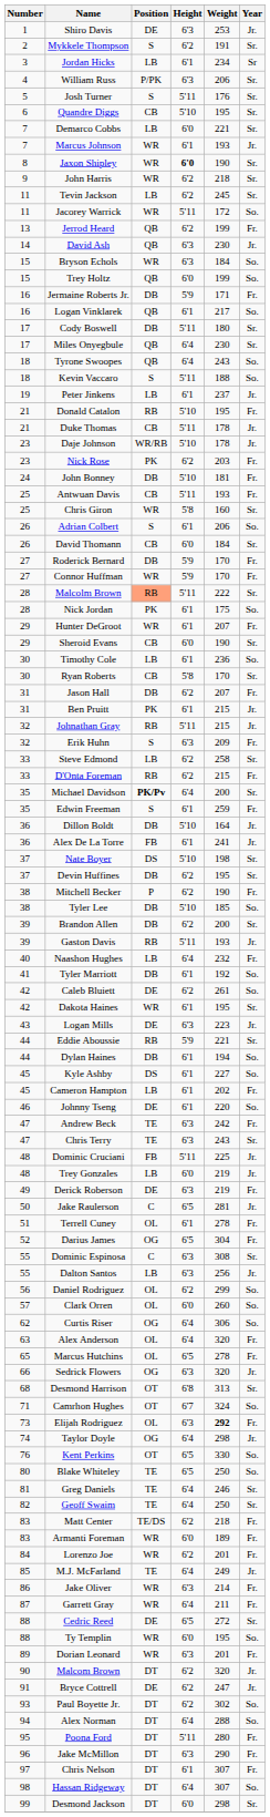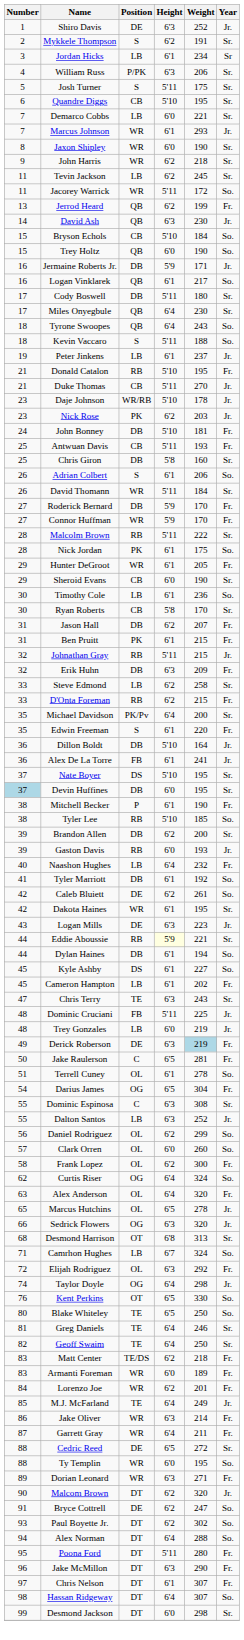 <table class="wikitable" border="1" style="font-size:90%;">
 <tr>
 <th>Number</th>
 <th>Name</th>
 <th>Position</th>
 <th>Height</th>
 <th>Weight</th>
 <th>Year</th>
 </tr>
 <tr align="center">
 <td>1</td>
 <td>Shiro Davis</td>
 <td>DE</td>
 <td>6'3</td>
-<td>253</td>
+<td>252</td>
 <td>Jr.</td>
 </tr>
 <tr align="center">
 <td>2</td>
 <td><a href='#'>Mykkele Thompson</a></td>
 <td>S</td>
 <td>6'2</td>
 <td>191</td>
 <td>Sr.</td>
 </tr>
 <tr align="center">
 <td>3</td>
 <td><a href='#'>Jordan Hicks</a></td>
 <td>LB</td>
 <td>6'1</td>
 <td>234</td>
 <td>Sr</td>
 </tr>
 <tr align="center">
 <td>4</td>
 <td>William Russ</td>
 <td>P/PK</td>
 <td>6'3</td>
 <td>206</td>
 <td>Sr.</td>
 </tr>
 <tr align="center">
 <td>5</td>
 <td>Josh Turner</td>
 <td>S</td>
 <td>5'11</td>
-<td>176</td>
+<td>175</td>
 <td>Sr.</td>
 </tr>
 <tr align="center">
 <td>6</td>
 <td><a href='#'>Quandre Diggs</a></td>
 <td>CB</td>
 <td>5'10</td>
 <td>195</td>
 <td>Sr.</td>
 </tr>
 <tr align="center">
 <td>7</td>
 <td>Demarco Cobbs</td>
 <td>LB</td>
 <td>6'0</td>
 <td>221</td>
 <td>Sr.</td>
 </tr>
 <tr align="center">
 <td>7</td>
 <td><a href='#'>Marcus Johnson</a></td>
 <td>WR</td>
 <td>6'1</td>
-<td>193</td>
+<td>293</td>
 <td>Jr.</td>
 </tr>
 <tr align="center">
 <td>8</td>
 <td><a href='#'>Jaxon Shipley</a></td>
 <td>WR</td>
-<td><strong>6'0</strong></td>
+<td>6'0</td>
 <td>190</td>
 <td>Sr.</td>
 </tr>
 <tr align="center">
 <td>9</td>
 <td>John Harris</td>
 <td>WR</td>
 <td>6'2</td>
 <td>218</td>
 <td>Sr.</td>
 </tr>
 <tr align="center">
 <td>11</td>
 <td>Tevin Jackson</td>
 <td>LB</td>
 <td>6'2</td>
 <td>245</td>
 <td>Sr.</td>
 </tr>
 <tr align="center">
 <td>11</td>
 <td>Jacorey Warrick</td>
 <td>WR</td>
 <td>5'11</td>
 <td>172</td>
 <td>So.</td>
 </tr>
 <tr align="center">
 <td>13</td>
 <td><a href='#'>Jerrod Heard</a></td>
 <td>QB</td>
 <td>6'2</td>
 <td>199</td>
 <td>Fr.</td>
 </tr>
 <tr align="center">
 <td>14</td>
 <td><a href='#'>David Ash</a></td>
 <td>QB</td>
 <td>6'3</td>
 <td>230</td>
 <td>Jr.</td>
 </tr>
 <tr align="center">
 <td>15</td>
 <td>Bryson Echols</td>
-<td>WR</td>
-<td>6'3</td>
+<td>CB</td>
+<td>5'10</td>
 <td>184</td>
 <td>So.</td>
 </tr>
 <tr align="center">
 <td>15</td>
 <td>Trey Holtz</td>
 <td>QB</td>
 <td>6'0</td>
-<td>199</td>
+<td>190</td>
 <td>So.</td>
 </tr>
 <tr align="center">
 <td>16</td>
 <td>Jermaine Roberts Jr.</td>
 <td>DB</td>
 <td>5'9</td>
 <td>171</td>
-<td>Fr.</td>
+<td>Jr.</td>
 </tr>
 <tr align="center">
 <td>16</td>
 <td>Logan Vinklarek</td>
 <td>QB</td>
 <td>6'1</td>
 <td>217</td>
 <td>So.</td>
 </tr>
 <tr align="center">
 <td>17</td>
 <td>Cody Boswell</td>
 <td>DB</td>
 <td>5'11</td>
 <td>180</td>
 <td>Sr.</td>
 </tr>
 <tr align="center">
 <td>17</td>
 <td>Miles Onyegbule</td>
 <td>QB</td>
 <td>6'4</td>
 <td>230</td>
 <td>Sr.</td>
 </tr>
 <tr align="center">
 <td>18</td>
 <td>Tyrone Swoopes</td>
 <td>QB</td>
 <td>6'4</td>
 <td>243</td>
 <td>So.</td>
 </tr>
 <tr align="center">
 <td>18</td>
 <td>Kevin Vaccaro</td>
 <td>S</td>
 <td>5'11</td>
 <td>188</td>
 <td>So.</td>
 </tr>
 <tr align="center">
 <td>19</td>
 <td>Peter Jinkens</td>
 <td>LB</td>
 <td>6'1</td>
 <td>237</td>
 <td>Jr.</td>
 </tr>
 <tr align="center">
 <td>21</td>
 <td>Donald Catalon</td>
 <td>RB</td>
 <td>5'10</td>
 <td>195</td>
 <td>Fr.</td>
 </tr>
 <tr align="center">
 <td>21</td>
 <td>Duke Thomas</td>
 <td>CB</td>
 <td>5'11</td>
-<td>178</td>
+<td>270</td>
 <td>Jr.</td>
 </tr>
 <tr align="center">
 <td>23</td>
 <td>Daje Johnson</td>
 <td>WR/RB</td>
 <td>5'10</td>
 <td>178</td>
 <td>Jr.</td>
 </tr>
 <tr align="center">
 <td>23</td>
 <td><a href='#'>Nick Rose</a></td>
 <td>PK</td>
 <td>6'2</td>
 <td>203</td>
-<td>Fr.</td>
+<td>Jr.</td>
 </tr>
 <tr align="center">
 <td>24</td>
 <td>John Bonney</td>
 <td>DB</td>
 <td>5'10</td>
 <td>181</td>
 <td>Fr.</td>
 </tr>
 <tr align="center">
 <td>25</td>
 <td>Antwuan Davis</td>
 <td>CB</td>
 <td>5'11</td>
 <td>193</td>
 <td>Fr.</td>
 </tr>
 <tr align="center">
 <td>25</td>
 <td>Chris Giron</td>
-<td>WR</td>
+<td>DB</td>
 <td>5'8</td>
 <td>160</td>
 <td>Sr.</td>
 </tr>
 <tr align="center">
 <td>26</td>
 <td><a href='#'>Adrian Colbert</a></td>
 <td>S</td>
 <td>6'1</td>
 <td>206</td>
 <td>So.</td>
 </tr>
 <tr align="center">
 <td>26</td>
 <td>David Thomann</td>
-<td>CB</td>
-<td>6'0</td>
+<td>WR</td>
+<td>5'11</td>
 <td>184</td>
 <td>Sr.</td>
 </tr>
 <tr align="center">
 <td>27</td>
 <td>Roderick Bernard</td>
 <td>DB</td>
 <td>5'9</td>
 <td>170</td>
 <td>Fr.</td>
 </tr>
 <tr align="center">
 <td>27</td>
 <td>Connor Huffman</td>
 <td>WR</td>
 <td>5'9</td>
 <td>170</td>
 <td>Fr.</td>
 </tr>
 <tr align="center">
 <td>28</td>
 <td><a href='#'>Malcolm Brown</a></td>
-<td style="background: lightsalmon;">RB</td>
+<td>RB</td>
 <td>5'11</td>
 <td>222</td>
 <td>Sr.</td>
 </tr>
 <tr align="center">
 <td>28</td>
 <td>Nick Jordan</td>
 <td>PK</td>
 <td>6'1</td>
 <td>175</td>
 <td>So.</td>
 </tr>
 <tr align="center">
 <td>29</td>
 <td>Hunter DeGroot</td>
 <td>WR</td>
 <td>6'1</td>
-<td>207</td>
+<td>205</td>
 <td>Fr.</td>
 </tr>
 <tr align="center">
 <td>29</td>
 <td>Sheroid Evans</td>
 <td>CB</td>
 <td>6'0</td>
 <td>190</td>
 <td>Sr.</td>
 </tr>
 <tr align="center">
 <td>30</td>
 <td>Timothy Cole</td>
 <td>LB</td>
 <td>6'1</td>
 <td>236</td>
 <td>So.</td>
 </tr>
 <tr align="center">
 <td>30</td>
 <td>Ryan Roberts</td>
 <td>CB</td>
 <td>5'8</td>
 <td>170</td>
 <td>Sr.</td>
 </tr>
 <tr align="center">
 <td>31</td>
 <td>Jason Hall</td>
 <td>DB</td>
 <td>6'2</td>
 <td>207</td>
 <td>Fr.</td>
 </tr>
 <tr align="center">
 <td>31</td>
 <td>Ben Pruitt</td>
 <td>PK</td>
 <td>6'1</td>
 <td>215</td>
-<td>Jr.</td>
+<td>Fr.</td>
 </tr>
 <tr align="center">
 <td>32</td>
 <td><a href='#'>Johnathan Gray</a></td>
 <td>RB</td>
 <td>5'11</td>
 <td>215</td>
 <td>Jr.</td>
 </tr>
 <tr align="center">
 <td>32</td>
 <td>Erik Huhn</td>
-<td>S</td>
+<td>DB</td>
 <td>6'3</td>
 <td>209</td>
 <td>Fr.</td>
 </tr>
 <tr align="center">
 <td>33</td>
 <td>Steve Edmond</td>
 <td>LB</td>
 <td>6'2</td>
 <td>258</td>
 <td>Sr.</td>
 </tr>
 <tr align="center">
 <td>33</td>
 <td><a href='#'>D'Onta Foreman</a></td>
 <td>RB</td>
 <td>6'2</td>
 <td>215</td>
 <td>Fr.</td>
 </tr>
 <tr align="center">
 <td>35</td>
 <td>Michael Davidson</td>
-<td><strong>PK/Pv</strong></td>
+<td>PK/Pv</td>
 <td>6'4</td>
 <td>200</td>
 <td>Sr.</td>
 </tr>
 <tr align="center">
 <td>35</td>
 <td>Edwin Freeman</td>
 <td>S</td>
 <td>6'1</td>
-<td>259</td>
+<td>220</td>
 <td>Fr.</td>
 </tr>
 <tr align="center">
 <td>36</td>
 <td>Dillon Boldt</td>
 <td>DB</td>
 <td>5'10</td>
 <td>164</td>
 <td>Jr.</td>
 </tr>
 <tr align="center">
 <td>36</td>
 <td>Alex De La Torre</td>
 <td>FB</td>
 <td>6'1</td>
 <td>241</td>
 <td>Jr.</td>
 </tr>
 <tr align="center">
 <td>37</td>
 <td><a href='#'>Nate Boyer</a></td>
 <td>DS</td>
 <td>5'10</td>
-<td>198</td>
+<td>195</td>
 <td>Sr.</td>
 </tr>
 <tr align="center">
-<td>37</td>
+<td style="background: lightblue;">37</td>
 <td>Devin Huffines</td>
 <td>DB</td>
-<td>6'2</td>
+<td>6'0</td>
 <td>195</td>
 <td>Sr.</td>
 </tr>
 <tr align="center">
 <td>38</td>
 <td>Mitchell Becker</td>
 <td>P</td>
-<td>6'2</td>
+<td>6'1</td>
 <td>190</td>
 <td>Fr.</td>
 </tr>
 <tr align="center">
 <td>38</td>
 <td>Tyler Lee</td>
-<td>DB</td>
+<td>RB</td>
 <td>5'10</td>
 <td>185</td>
 <td>So.</td>
 </tr>
 <tr align="center">
 <td>39</td>
 <td>Brandon Allen</td>
 <td>DB</td>
 <td>6'2</td>
 <td>200</td>
 <td>Sr.</td>
 </tr>
 <tr align="center">
 <td>39</td>
 <td>Gaston Davis</td>
 <td>RB</td>
-<td>5'11</td>
+<td>6'0</td>
 <td>193</td>
 <td>Jr.</td>
 </tr>
 <tr align="center">
 <td>40</td>
 <td>Naashon Hughes</td>
 <td>LB</td>
 <td>6'4</td>
 <td>232</td>
 <td>Fr.</td>
 </tr>
 <tr align="center">
 <td>41</td>
 <td>Tyler Marriott</td>
 <td>DB</td>
 <td>6'1</td>
 <td>192</td>
 <td>So.</td>
 </tr>
 <tr align="center">
 <td>42</td>
 <td>Caleb Bluiett</td>
 <td>DE</td>
 <td>6'2</td>
 <td>261</td>
 <td>So.</td>
 </tr>
 <tr align="center">
 <td>42</td>
 <td>Dakota Haines</td>
 <td>WR</td>
 <td>6'1</td>
 <td>195</td>
 <td>Sr.</td>
 </tr>
 <tr align="center">
 <td>43</td>
 <td>Logan Mills</td>
 <td>DE</td>
 <td>6'3</td>
 <td>223</td>
 <td>Jr.</td>
 </tr>
 <tr align="center">
 <td>44</td>
 <td>Eddie Aboussie</td>
 <td>RB</td>
-<td>5'9</td>
+<td style="background: lightyellow;">5'9</td>
 <td>221</td>
 <td>Sr.</td>
 </tr>
 <tr align="center">
 <td>44</td>
 <td>Dylan Haines</td>
 <td>DB</td>
 <td>6'1</td>
 <td>194</td>
 <td>So.</td>
 </tr>
 <tr align="center">
 <td>45</td>
 <td>Kyle Ashby</td>
 <td>DS</td>
 <td>6'1</td>
 <td>227</td>
 <td>So.</td>
 </tr>
 <tr align="center">
 <td>45</td>
 <td>Cameron Hampton</td>
 <td>LB</td>
 <td>6'1</td>
 <td>202</td>
-<td>Fr.</td>
-</tr>
-<tr align="center">
-<td>46</td>
-<td>Johnny Tseng</td>
-<td>DE</td>
-<td>6'1</td>
-<td>220</td>
-<td>So.</td>
-</tr>
-<tr align="center">
-<td>47</td>
-<td>Andrew Beck</td>
-<td>TE</td>
-<td>6'3</td>
-<td>242</td>
 <td>Fr.</td>
 </tr>
 <tr align="center">
 <td>47</td>
 <td>Chris Terry</td>
 <td>TE</td>
 <td>6'3</td>
 <td>243</td>
 <td>Sr.</td>
 </tr>
 <tr align="center">
 <td>48</td>
 <td>Dominic Cruciani</td>
 <td>FB</td>
 <td>5'11</td>
 <td>225</td>
 <td>Jr.</td>
 </tr>
 <tr align="center">
 <td>48</td>
 <td>Trey Gonzales</td>
 <td>LB</td>
 <td>6'0</td>
 <td>219</td>
 <td>Jr.</td>
 </tr>
 <tr align="center">
 <td>49</td>
 <td>Derick Roberson</td>
 <td>DE</td>
 <td>6'3</td>
-<td>219</td>
+<td style="background: lightblue;">219</td>
 <td>Fr.</td>
 </tr>
 <tr align="center">
 <td>50</td>
 <td>Jake Raulerson</td>
 <td>C</td>
 <td>6'5</td>
 <td>281</td>
-<td>Jr.</td>
+<td>Fr.</td>
 </tr>
 <tr align="center">
 <td>51</td>
 <td>Terrell Cuney</td>
 <td>OL</td>
 <td>6'1</td>
 <td>278</td>
-<td>Fr.</td>
+<td>So.</td>
 </tr>
 <tr align="center">
-<td>52</td>
+<td>54</td>
 <td>Darius James</td>
 <td>OG</td>
 <td>6'5</td>
 <td>304</td>
 <td>Fr.</td>
 </tr>
 <tr align="center">
 <td>55</td>
 <td>Dominic Espinosa</td>
 <td>C</td>
 <td>6'3</td>
 <td>308</td>
 <td>Sr.</td>
 </tr>
 <tr align="center">
 <td>55</td>
 <td>Dalton Santos</td>
 <td>LB</td>
 <td>6'3</td>
-<td>256</td>
+<td>252</td>
 <td>Jr.</td>
 </tr>
 <tr align="center">
 <td>56</td>
 <td>Daniel Rodriguez</td>
 <td>OL</td>
 <td>6'2</td>
 <td>299</td>
 <td>So.</td>
 </tr>
 <tr align="center">
 <td>57</td>
 <td>Clark Orren</td>
 <td>OL</td>
 <td>6'0</td>
 <td>260</td>
 <td>So.</td>
 </tr>
 <tr align="center">
+<td>58</td>
+<td>Frank Lopez</td>
+<td>OL</td>
+<td>6'2</td>
+<td>300</td>
+<td>Fr.</td>
+</tr>
+<tr align="center">
 <td>62</td>
 <td>Curtis Riser</td>
 <td>OG</td>
 <td>6'4</td>
-<td>306</td>
+<td>324</td>
 <td>So.</td>
 </tr>
 <tr align="center">
 <td>63</td>
 <td>Alex Anderson</td>
 <td>OL</td>
 <td>6'4</td>
 <td>320</td>
 <td>Fr.</td>
 </tr>
 <tr align="center">
 <td>65</td>
 <td>Marcus Hutchins</td>
 <td>OL</td>
 <td>6'5</td>
 <td>278</td>
-<td>Fr.</td>
+<td>Jr.</td>
 </tr>
 <tr align="center">
 <td>66</td>
 <td>Sedrick Flowers</td>
 <td>OG</td>
 <td>6'3</td>
 <td>320</td>
 <td>Jr.</td>
 </tr>
 <tr align="center">
 <td>68</td>
 <td>Desmond Harrison</td>
 <td>OT</td>
 <td>6'8</td>
 <td>313</td>
 <td>Sr.</td>
 </tr>
 <tr align="center">
 <td>71</td>
 <td>Camrhon Hughes</td>
-<td>OT</td>
+<td>LB</td>
 <td>6'7</td>
 <td>324</td>
 <td>So.</td>
 </tr>
 <tr align="center">
-<td>73</td>
+<td>72</td>
 <td>Elijah Rodriguez</td>
 <td>OL</td>
 <td>6'3</td>
-<td><strong>292</strong></td>
+<td>292</td>
 <td>Fr.</td>
 </tr>
 <tr align="center">
 <td>74</td>
 <td>Taylor Doyle</td>
 <td>OG</td>
 <td>6'4</td>
 <td>298</td>
 <td>Jr.</td>
 </tr>
 <tr align="center">
 <td>76</td>
 <td><a href='#'>Kent Perkins</a></td>
 <td>OT</td>
 <td>6'5</td>
 <td>330</td>
 <td>So.</td>
 </tr>
 <tr align="center">
 <td>80</td>
 <td>Blake Whiteley</td>
 <td>TE</td>
 <td>6'5</td>
 <td>250</td>
 <td>So.</td>
 </tr>
 <tr align="center">
 <td>81</td>
 <td>Greg Daniels</td>
 <td>TE</td>
 <td>6'4</td>
 <td>246</td>
 <td>Sr.</td>
 </tr>
 <tr align="center">
 <td>82</td>
 <td><a href='#'>Geoff Swaim</a></td>
 <td>TE</td>
 <td>6'4</td>
 <td>250</td>
 <td>Sr.</td>
 </tr>
 <tr align="center">
 <td>83</td>
 <td>Matt Center</td>
 <td>TE/DS</td>
 <td>6'2</td>
 <td>218</td>
 <td>Fr.</td>
 </tr>
 <tr align="center">
 <td>83</td>
 <td>Armanti Foreman</td>
 <td>WR</td>
 <td>6'0</td>
 <td>189</td>
 <td>Fr.</td>
 </tr>
 <tr align="center">
 <td>84</td>
 <td>Lorenzo Joe</td>
 <td>WR</td>
 <td>6'2</td>
 <td>201</td>
 <td>Fr.</td>
 </tr>
 <tr align="center">
 <td>85</td>
 <td>M.J. McFarland</td>
 <td>TE</td>
 <td>6'4</td>
 <td>249</td>
 <td>Jr.</td>
 </tr>
 <tr align="center">
 <td>86</td>
 <td>Jake Oliver</td>
 <td>WR</td>
 <td>6'3</td>
 <td>214</td>
 <td>Fr.</td>
 </tr>
 <tr align="center">
 <td>87</td>
 <td>Garrett Gray</td>
 <td>WR</td>
 <td>6'4</td>
 <td>211</td>
 <td>Fr.</td>
 </tr>
 <tr align="center">
 <td>88</td>
 <td><a href='#'>Cedric Reed</a></td>
 <td>DE</td>
 <td>6'5</td>
 <td>272</td>
 <td>Sr.</td>
 </tr>
 <tr align="center">
 <td>88</td>
 <td>Ty Templin</td>
 <td>WR</td>
 <td>6'0</td>
 <td>195</td>
 <td>So.</td>
 </tr>
 <tr align="center">
 <td>89</td>
 <td>Dorian Leonard</td>
 <td>WR</td>
 <td>6'3</td>
-<td>201</td>
+<td>271</td>
 <td>Fr.</td>
 </tr>
 <tr align="center">
 <td>90</td>
 <td><a href='#'>Malcom Brown</a></td>
 <td>DT</td>
 <td>6'2</td>
 <td>320</td>
 <td>Jr.</td>
 </tr>
 <tr align="center">
 <td>91</td>
 <td>Bryce Cottrell</td>
 <td>DE</td>
 <td>6'2</td>
 <td>247</td>
-<td>Jr.</td>
+<td>So.</td>
 </tr>
 <tr align="center">
 <td>93</td>
 <td>Paul Boyette Jr.</td>
 <td>DT</td>
 <td>6'2</td>
 <td>302</td>
 <td>So.</td>
 </tr>
 <tr align="center">
 <td>94</td>
 <td>Alex Norman</td>
 <td>DT</td>
 <td>6'4</td>
 <td>288</td>
 <td>So.</td>
 </tr>
 <tr align="center">
 <td>95</td>
 <td><a href='#'>Poona Ford</a></td>
 <td>DT</td>
 <td>5'11</td>
 <td>280</td>
 <td>Fr.</td>
 </tr>
 <tr align="center">
 <td>96</td>
 <td>Jake McMillon</td>
 <td>DT</td>
 <td>6'3</td>
 <td>290</td>
 <td>Fr.</td>
 </tr>
 <tr align="center">
 <td>97</td>
 <td>Chris Nelson</td>
 <td>DT</td>
 <td>6'1</td>
 <td>307</td>
 <td>Fr.</td>
 </tr>
 <tr align="center">
 <td>98</td>
 <td><a href='#'>Hassan Ridgeway</a></td>
 <td>DT</td>
 <td>6'4</td>
 <td>307</td>
 <td>So.</td>
 </tr>
 <tr align="center">
 <td>99</td>
 <td>Desmond Jackson</td>
 <td>DT</td>
 <td>6'0</td>
 <td>298</td>
 <td>Sr.</td>
 </tr>
 <tr>
 </tr>
 </table>
